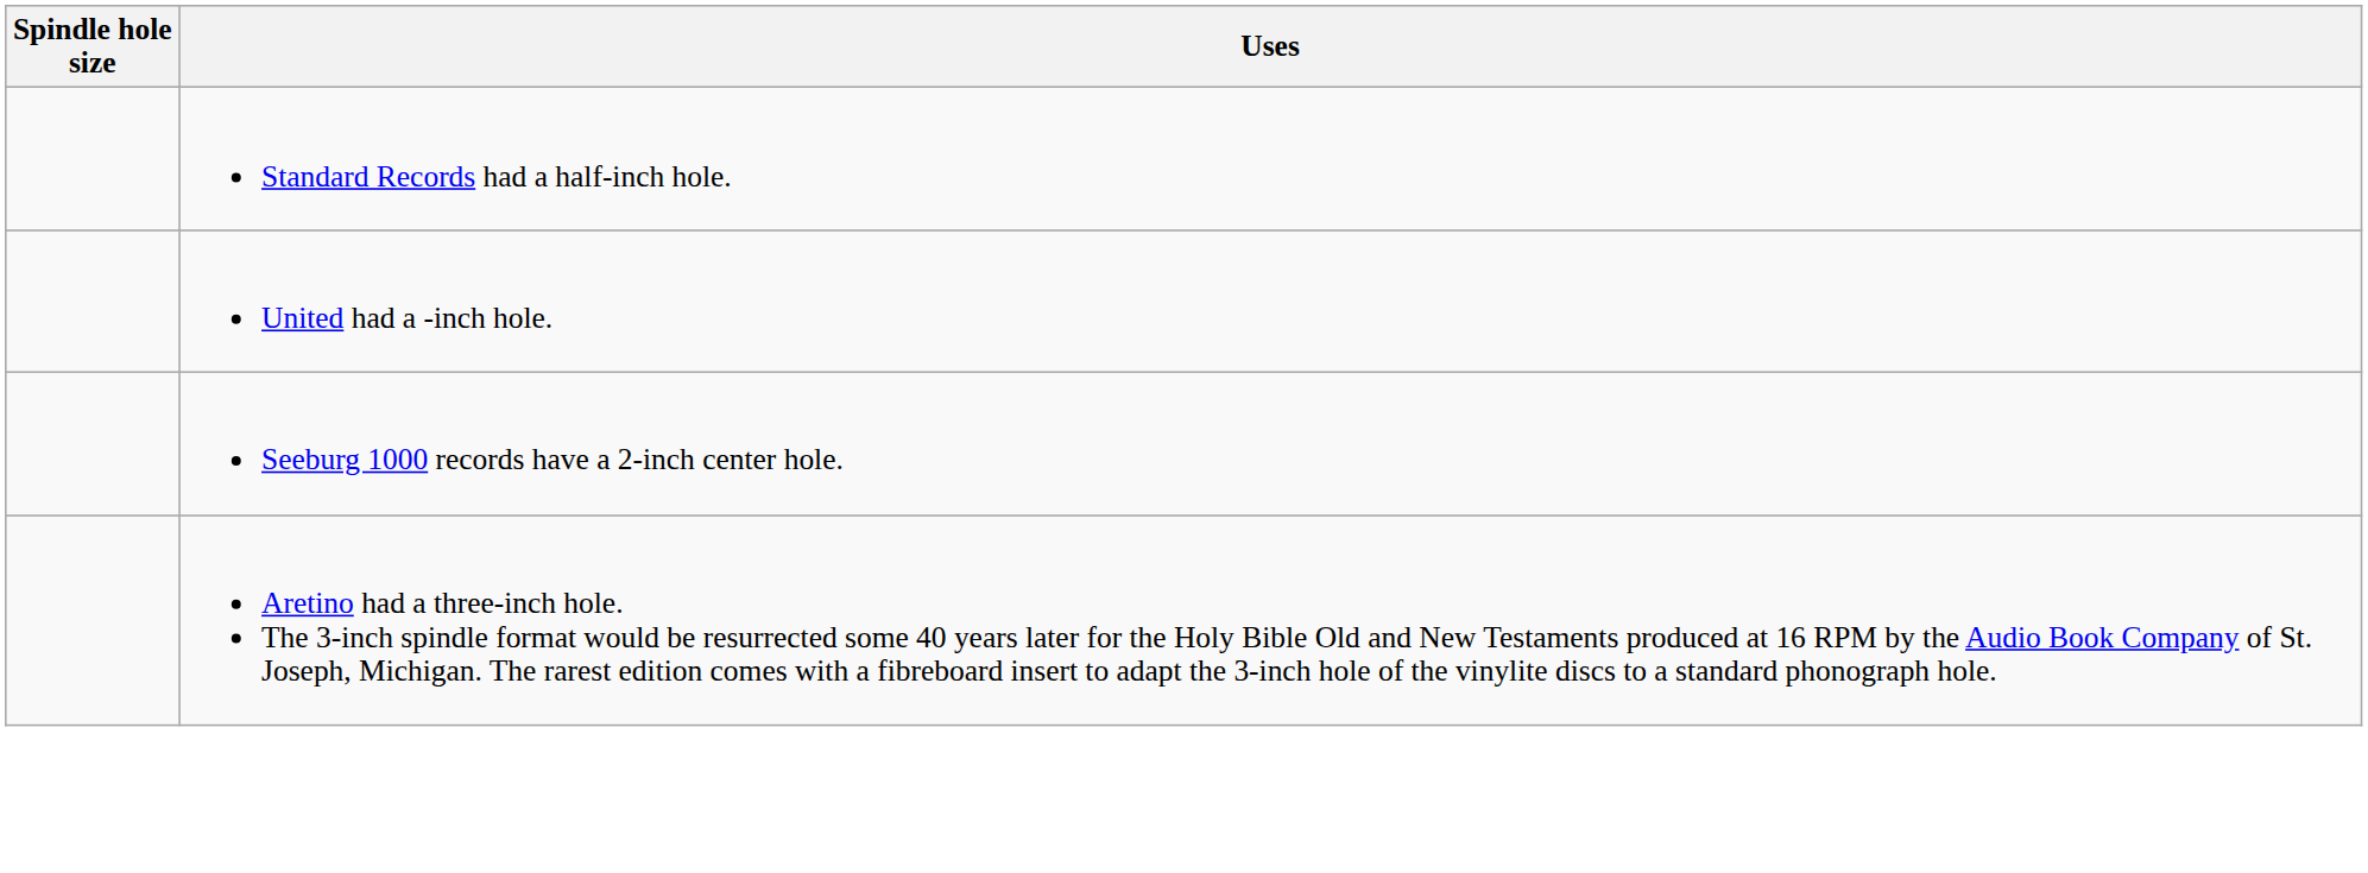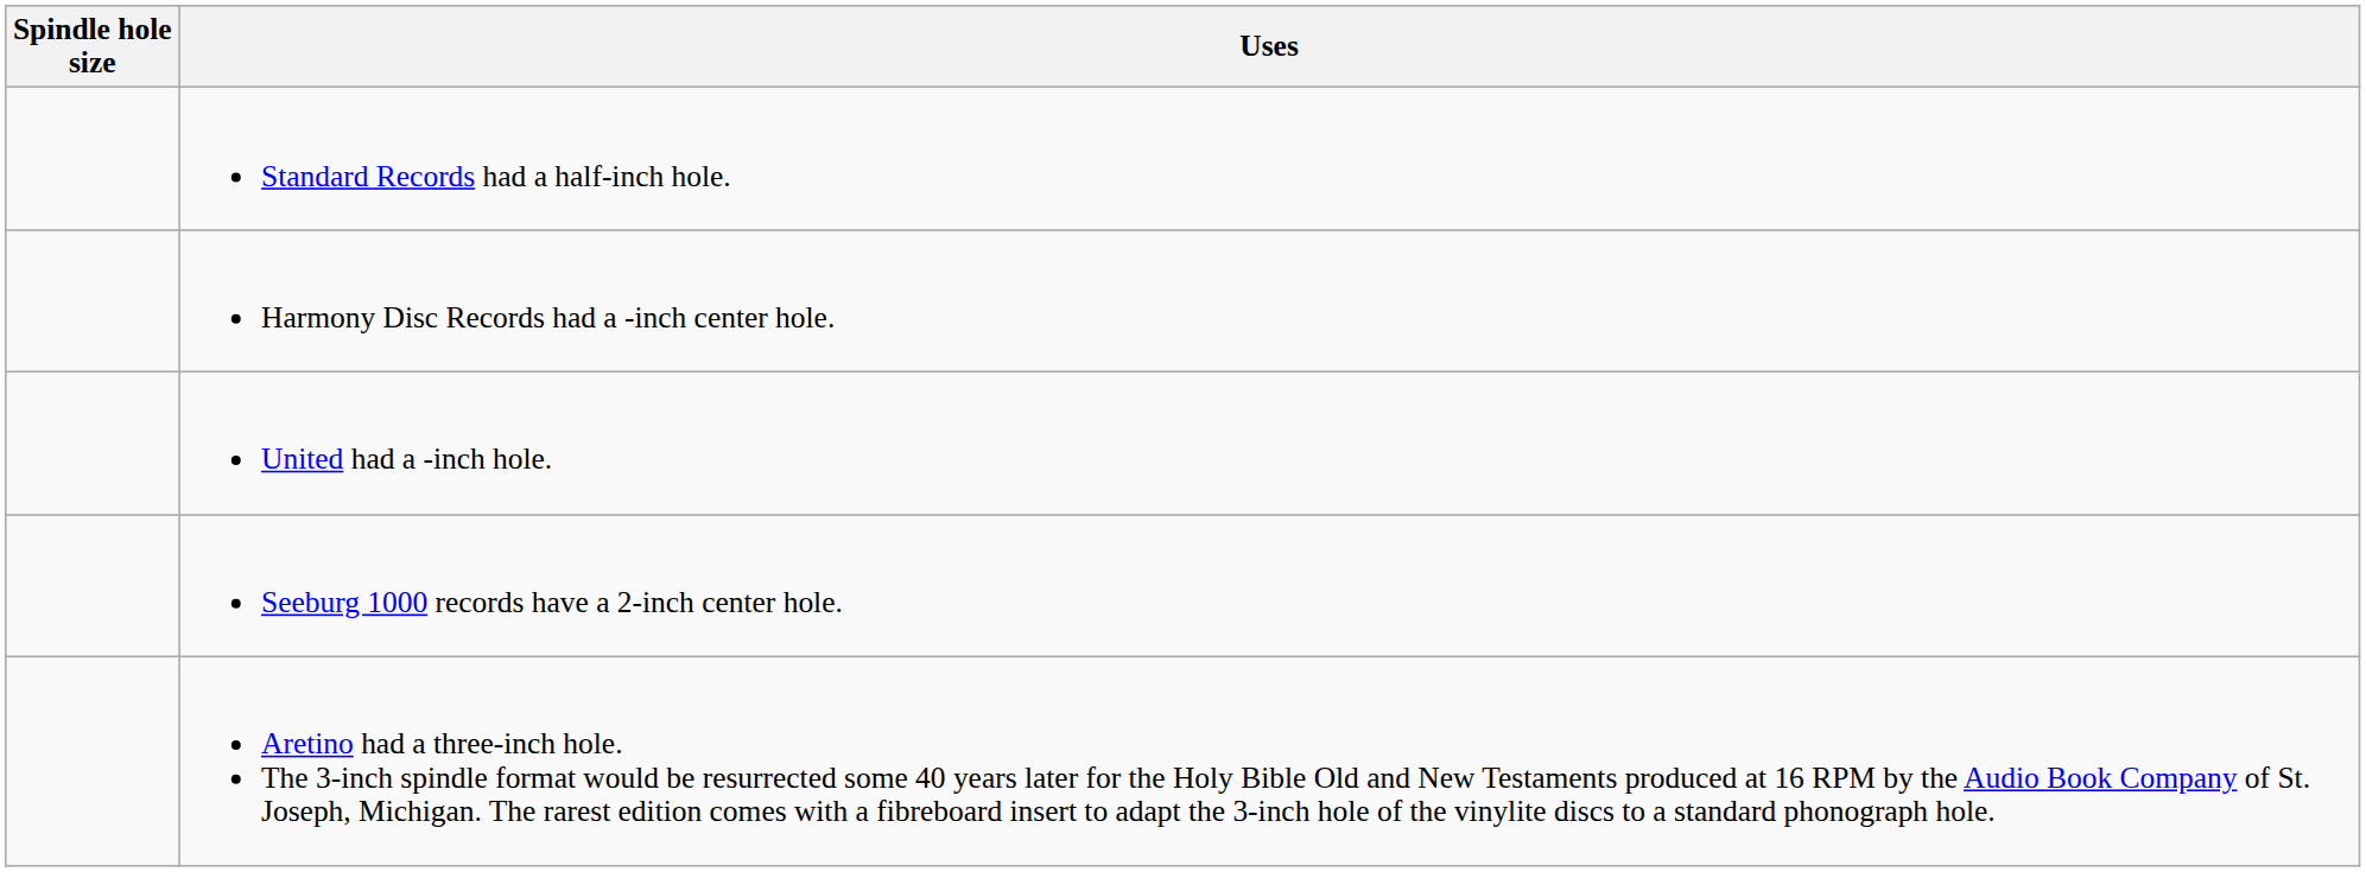 <table class="wikitable">
 <tr>
 <th>Spindle hole size</th>
 <th>Uses</th>
 </tr>
 <tr>
 <td></td>
 <td><br><ul><li><a href='#'>Standard Records</a> had a half-inch hole.</li></ul></td>
+</tr>
+<tr>
+<td></td>
+<td><br><ul><li>Harmony Disc Records had a -inch center hole.</li></ul></td>
 </tr>
 <tr>
 <td></td>
 <td><br><ul><li><a href='#'>United</a> had a -inch hole.</li></ul></td>
 </tr>
 <tr>
 <td></td>
 <td><br><ul><li><a href='#'>Seeburg 1000</a> records have a 2-inch center hole.</li></ul></td>
 </tr>
 <tr>
 <td></td>
 <td><br><ul><li><a href='#'>Aretino</a> had a three-inch hole.</li><li>The 3-inch spindle format would be resurrected some 40 years later for the Holy Bible Old and New Testaments produced at 16 RPM by the <a href='#'>Audio Book Company</a> of St. Joseph, Michigan. The rarest edition comes with a fibreboard insert to adapt the 3-inch hole of the vinylite discs to a standard phonograph hole.</li></ul></td>
 </tr>
 </table>
